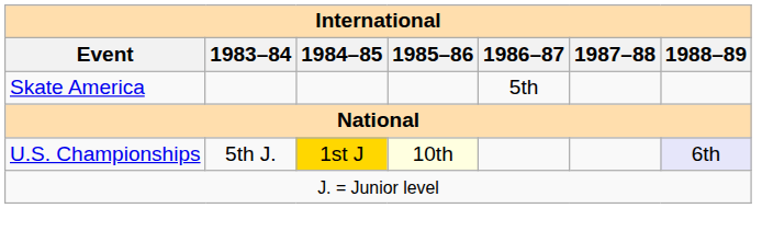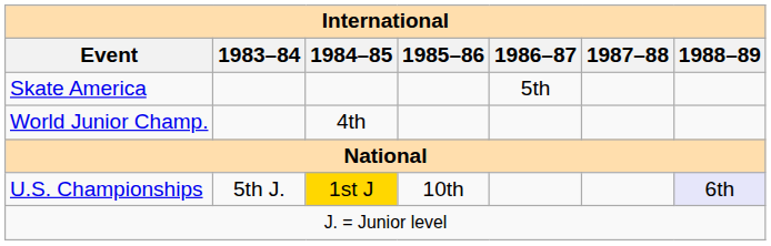 <table class="wikitable" style="text-align:center">
 <tr>
 <th style="background-color: #ffdead; " colspan=7 align=center><strong>International</strong></th>
 </tr>
 <tr>
 <th>Event</th>
 <th>1983–84</th>
 <th>1984–85</th>
 <th>1985–86</th>
 <th>1986–87</th>
 <th>1987–88</th>
 <th>1988–89</th>
 </tr>
 <tr>
 <td align=left><a href='#'>Skate America</a></td>
 <td></td>
 <td></td>
 <td></td>
 <td>5th</td>
 <td></td>
 <td></td>
 </tr>
 <tr>
+<td align=left><a href='#'>World Junior Champ.</a></td>
+<td></td>
+<td>4th</td>
+<td></td>
+<td></td>
+<td></td>
+<td></td>
+</tr>
+<tr>
 <th style="background-color: #ffdead; " colspan=7 align=center><strong>National</strong></th>
 </tr>
 <tr>
 <td align=left><a href='#'>U.S. Championships</a></td>
 <td>5th J.</td>
 <td bgcolor=gold>1st J</td>
-<td style="background: lightyellow;">10th</td>
+<td>10th</td>
 <td></td>
 <td></td>
 <td style="background: lavender;">6th</td>
 </tr>
 <tr>
 <td colspan=7 align=center><small> J. = Junior level </small></td>
 </tr>
 </table>
